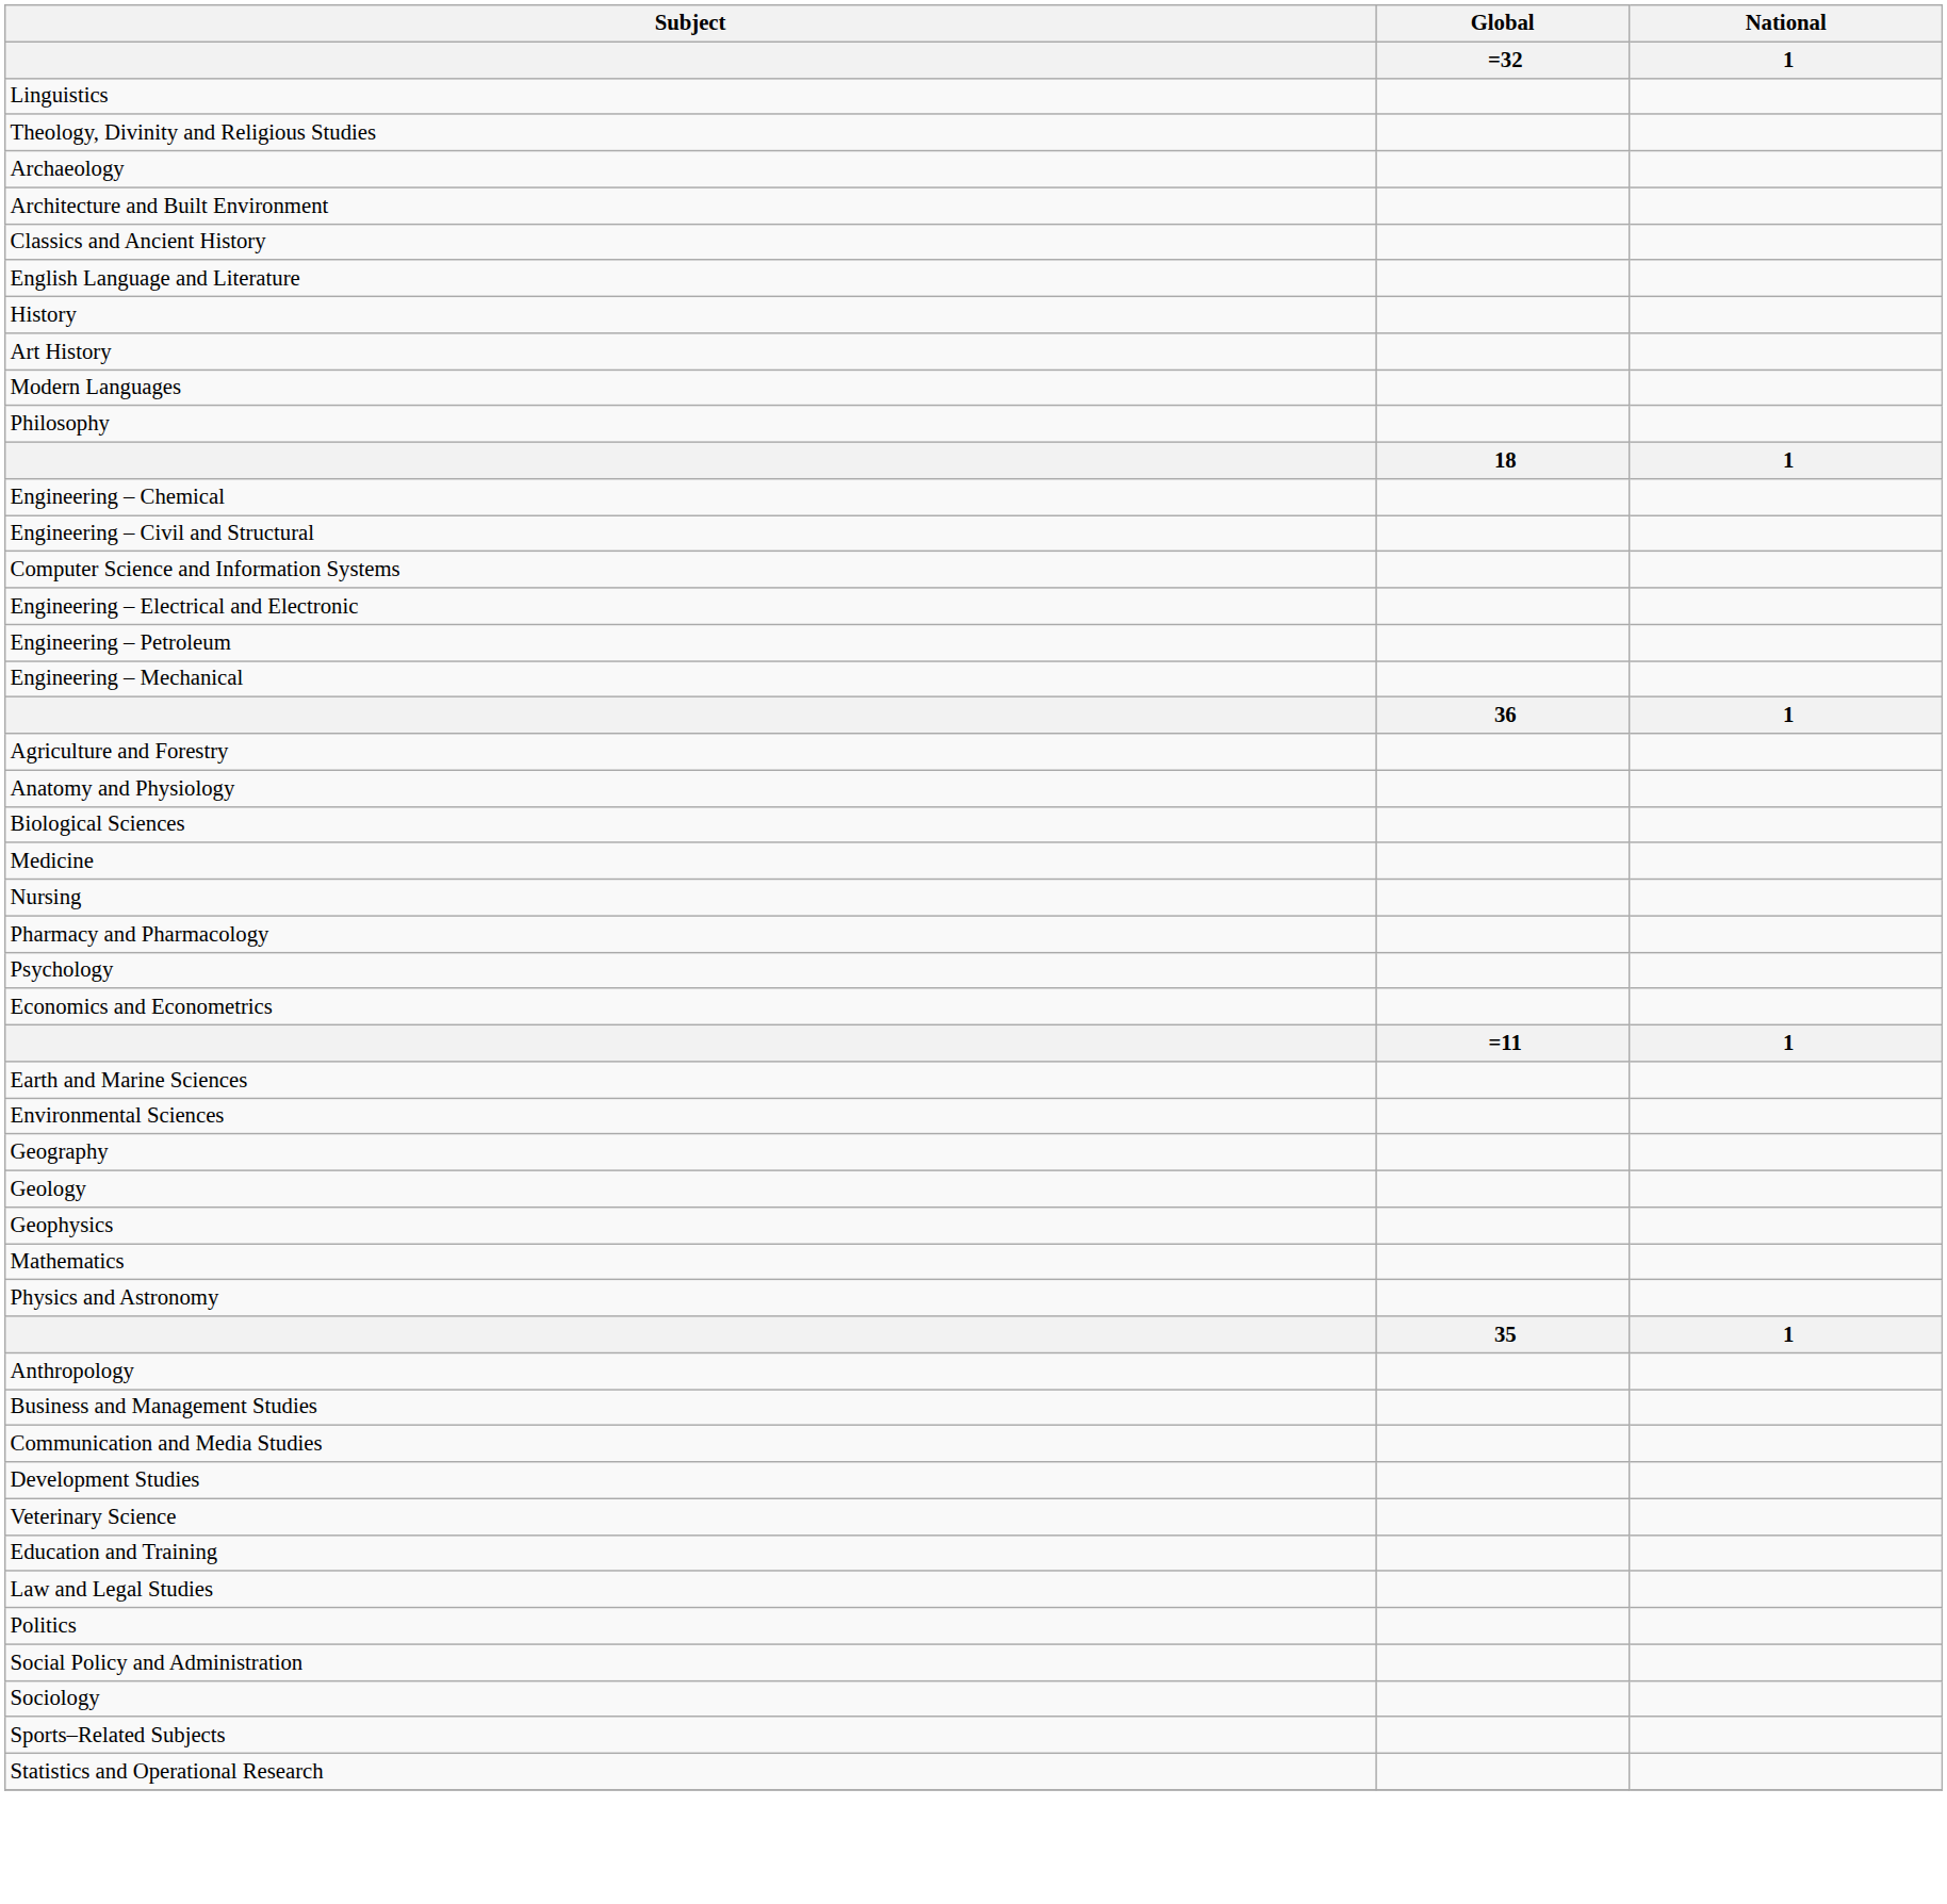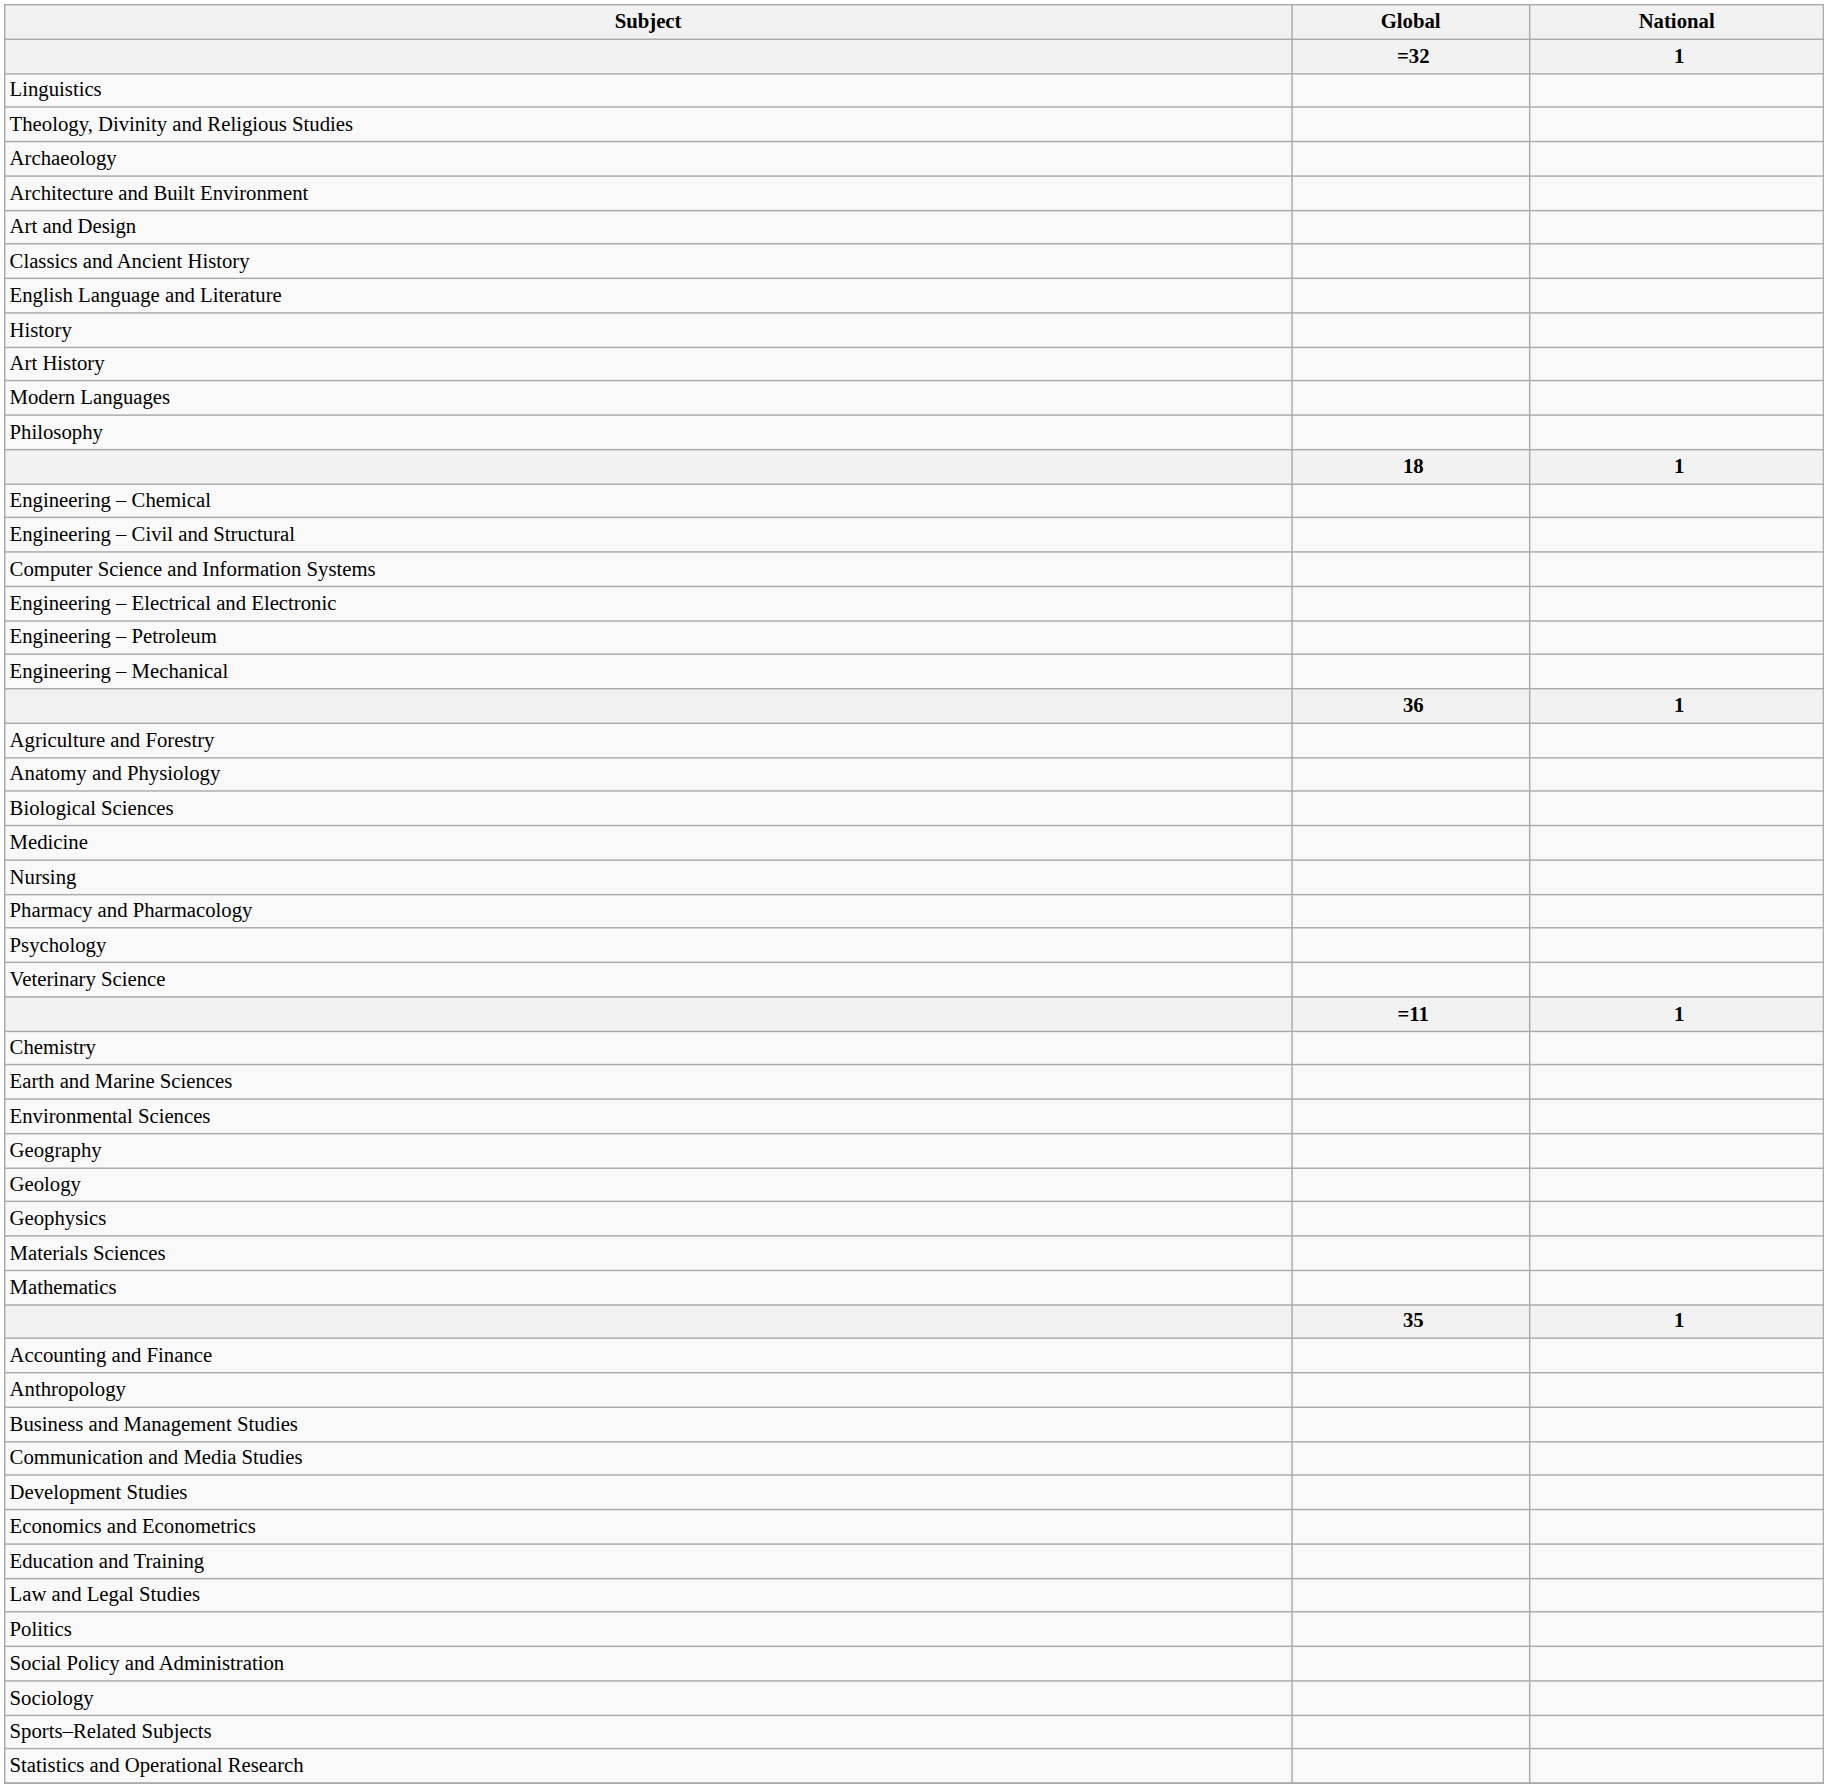 <table class="wikitable sortable" style="width: 100%; font-size: 90%">
 <tr>
 <th>Subject</th>
 <th>Global</th>
 <th>National</th>
 </tr>
 <tr>
 <th></th>
 <th data-sort-value="32"> =32</th>
 <th data-sort-value="1"> 1</th>
 </tr>
 <tr>
 <td>Linguistics</td>
 <td data-sort-value="24"></td>
 <td data-sort-value="1"></td>
 </tr>
 <tr>
 <td>Theology, Divinity and Religious Studies</td>
 <td data-sort-value="46"></td>
 <td data-sort-value="1"></td>
 </tr>
 <tr>
 <td>Archaeology</td>
 <td data-sort-value="24"></td>
 <td data-sort-value="1"></td>
 </tr>
 <tr>
 <td>Architecture and Built Environment</td>
 <td data-sort-value="15"></td>
+<td data-sort-value="1"></td>
+</tr>
+<tr>
+<td>Art and Design</td>
+<td data-sort-value="49"></td>
 <td data-sort-value="1"></td>
 </tr>
 <tr>
 <td>Classics and Ancient History</td>
 <td data-sort-value="42"></td>
 <td data-sort-value="2"></td>
 </tr>
 <tr>
 <td>English Language and Literature</td>
 <td data-sort-value="37"></td>
 <td data-sort-value="1"></td>
 </tr>
 <tr>
 <td>History</td>
 <td data-sort-value="12"></td>
 <td data-sort-value="1"></td>
 </tr>
 <tr>
 <td>Art History</td>
 <td data-sort-value="6"></td>
 <td data-sort-value="1"></td>
 </tr>
 <tr>
 <td>Modern Languages</td>
 <td data-sort-value="7"></td>
 <td data-sort-value="1"></td>
 </tr>
 <tr>
 <td>Philosophy</td>
 <td data-sort-value="51–100"></td>
 <td data-sort-value="1–2"></td>
 </tr>
 <tr>
 <th></th>
 <th data-sort-value="18"> 18</th>
 <th data-sort-value="1"> 1</th>
 </tr>
 <tr>
 <td>Engineering – Chemical</td>
 <td data-sort-value="15"></td>
 <td data-sort-value="1"></td>
 </tr>
 <tr>
 <td>Engineering – Civil and Structural</td>
 <td data-sort-value="21"></td>
 <td data-sort-value="1"></td>
 </tr>
 <tr>
 <td>Computer Science and Information Systems</td>
 <td data-sort-value="38"></td>
 <td data-sort-value="1"></td>
 </tr>
 <tr>
 <td>Engineering – Electrical and Electronic</td>
 <td data-sort-value="33"></td>
 <td data-sort-value="1"></td>
 </tr>
 <tr>
 <td>Engineering – Petroleum</td>
 <td data-sort-value="10"></td>
 <td data-sort-value="1"></td>
 </tr>
 <tr>
 <td>Engineering – Mechanical</td>
 <td data-sort-value="21"></td>
 <td data-sort-value="1"></td>
 </tr>
 <tr>
 <th></th>
 <th data-sort-value="36"> 36</th>
 <th data-sort-value="1"> 1</th>
 </tr>
 <tr>
 <td>Agriculture and Forestry</td>
 <td data-sort-value="36"></td>
 <td data-sort-value="1"></td>
 </tr>
 <tr>
 <td>Anatomy and Physiology</td>
 <td data-sort-value="28"></td>
 <td data-sort-value="1"></td>
 </tr>
 <tr>
 <td>Biological Sciences</td>
 <td data-sort-value="31"></td>
 <td data-sort-value="1"></td>
 </tr>
 <tr>
 <td>Medicine</td>
 <td data-sort-value="42"></td>
 <td data-sort-value="1"></td>
 </tr>
 <tr>
 <td>Nursing</td>
 <td data-sort-value="101–150"></td>
 <td data-sort-value="1"></td>
 </tr>
 <tr>
 <td>Pharmacy and Pharmacology</td>
 <td data-sort-value="41"></td>
 <td data-sort-value="1"></td>
 </tr>
 <tr>
 <td>Psychology</td>
 <td data-sort-value="77"></td>
 <td data-sort-value="1"></td>
 </tr>
 <tr>
-<td>Economics and Econometrics</td>
-<td data-sort-value="33"></td>
+<td>Veterinary Science</td>
+<td data-sort-value="48"></td>
 <td data-sort-value="1"></td>
 </tr>
 <tr>
 <th></th>
 <th data-sort-value="11"> =11</th>
 <th data-sort-value="1"> 1</th>
+</tr>
+<tr>
+<td>Chemistry</td>
+<td data-sort-value="15"></td>
+<td data-sort-value="1"></td>
 </tr>
 <tr>
 <td>Earth and Marine Sciences</td>
 <td data-sort-value="11"></td>
 <td data-sort-value="1"></td>
 </tr>
 <tr>
 <td>Environmental Sciences</td>
 <td data-sort-value="31"></td>
 <td data-sort-value="1"></td>
 </tr>
 <tr>
 <td>Geography</td>
 <td data-sort-value="18"></td>
 <td data-sort-value="1"></td>
 </tr>
 <tr>
 <td>Geology</td>
 <td data-sort-value="12"></td>
 <td data-sort-value="1"></td>
 </tr>
 <tr>
 <td>Geophysics</td>
 <td data-sort-value="13"></td>
 <td data-sort-value="1"></td>
 </tr>
 <tr>
-<td>Mathematics</td>
-<td data-sort-value="29"></td>
+<td>Materials Sciences</td>
+<td data-sort-value="20"></td>
 <td data-sort-value="1"></td>
 </tr>
 <tr>
-<td>Physics and Astronomy</td>
-<td data-sort-value="9"></td>
+<td>Mathematics</td>
+<td data-sort-value="29"></td>
 <td data-sort-value="1"></td>
 </tr>
 <tr>
 <th></th>
 <th data-sort-value="35"> 35</th>
 <th data-sort-value="1"> 1</th>
+</tr>
+<tr>
+<td>Accounting and Finance</td>
+<td data-sort-value="39"></td>
+<td data-sort-value="1"></td>
 </tr>
 <tr>
 <td>Anthropology</td>
 <td data-sort-value="33"></td>
 <td data-sort-value="1"></td>
 </tr>
 <tr>
 <td>Business and Management Studies</td>
 <td data-sort-value="87"></td>
 <td data-sort-value="1"></td>
 </tr>
 <tr>
 <td>Communication and Media Studies</td>
 <td data-sort-value="51–100"></td>
 <td data-sort-value="1"></td>
 </tr>
 <tr>
 <td>Development Studies</td>
 <td data-sort-value="26"></td>
 <td data-sort-value="1"></td>
 </tr>
 <tr>
-<td>Veterinary Science</td>
-<td data-sort-value="48"></td>
+<td>Economics and Econometrics</td>
+<td data-sort-value="33"></td>
 <td data-sort-value="1"></td>
 </tr>
 <tr>
 <td>Education and Training</td>
 <td data-sort-value="57"></td>
 <td data-sort-value="1"></td>
 </tr>
 <tr>
 <td>Law and Legal Studies</td>
 <td data-sort-value="22"></td>
 <td data-sort-value="1"></td>
 </tr>
 <tr>
 <td>Politics</td>
 <td data-sort-value="39"></td>
 <td data-sort-value="1"></td>
 </tr>
 <tr>
 <td>Social Policy and Administration</td>
 <td data-sort-value="29"></td>
 <td data-sort-value="1"></td>
 </tr>
 <tr>
 <td>Sociology</td>
 <td data-sort-value="24"></td>
 <td data-sort-value="1"></td>
 </tr>
 <tr>
 <td>Sports–Related Subjects</td>
 <td data-sort-value="49"></td>
 <td data-sort-value="1"></td>
 </tr>
 <tr>
 <td>Statistics and Operational Research</td>
 <td data-sort-value="34"></td>
 <td data-sort-value="1"></td>
 </tr>
 <tr>
 </tr>
 </table>
